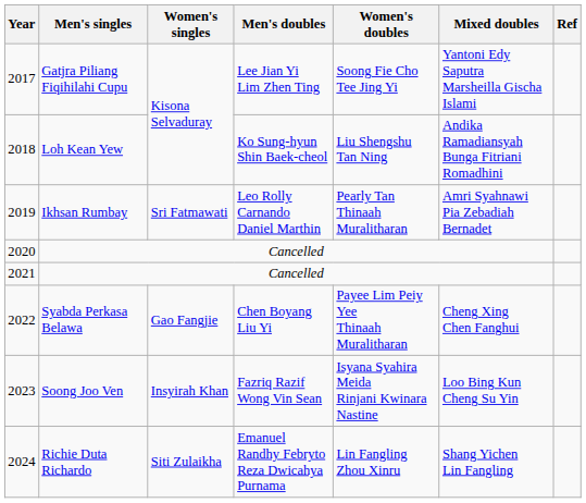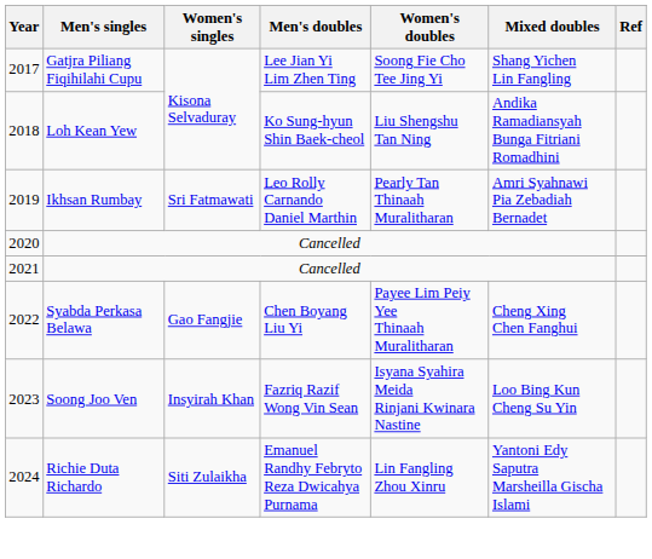 <table class=wikitable style="font-size:90%;">
 <tr>
 <th>Year</th>
 <th>Men's singles</th>
 <th>Women's singles</th>
 <th>Men's doubles</th>
 <th>Women's doubles</th>
 <th>Mixed doubles</th>
 <th>Ref</th>
 </tr>
 <tr>
 <td>2017</td>
 <td> <a href='#'>Gatjra Piliang Fiqihilahi Cupu</a></td>
 <td rowspan=2> <a href='#'>Kisona Selvaduray</a></td>
 <td> <a href='#'>Lee Jian Yi</a><br> <a href='#'>Lim Zhen Ting</a></td>
 <td> <a href='#'>Soong Fie Cho</a><br> <a href='#'>Tee Jing Yi</a></td>
-<td> <a href='#'>Yantoni Edy Saputra</a><br> <a href='#'>Marsheilla Gischa Islami</a></td>
+<td> <a href='#'>Shang Yichen</a><br> <a href='#'>Lin Fangling</a></td>
 <td></td>
 </tr>
 <tr>
 <td>2018</td>
 <td> <a href='#'>Loh Kean Yew</a></td>
 <td> <a href='#'>Ko Sung-hyun</a><br> <a href='#'>Shin Baek-cheol</a></td>
 <td> <a href='#'>Liu Shengshu</a><br> <a href='#'>Tan Ning</a></td>
 <td> <a href='#'>Andika Ramadiansyah</a><br> <a href='#'>Bunga Fitriani Romadhini</a></td>
 <td></td>
 </tr>
 <tr>
 <td>2019</td>
 <td> <a href='#'>Ikhsan Rumbay</a></td>
 <td> <a href='#'>Sri Fatmawati</a></td>
 <td> <a href='#'>Leo Rolly Carnando</a><br> <a href='#'>Daniel Marthin</a></td>
 <td> <a href='#'>Pearly Tan</a><br> <a href='#'>Thinaah Muralitharan</a></td>
 <td> <a href='#'>Amri Syahnawi</a><br> <a href='#'>Pia Zebadiah Bernadet</a></td>
 <td></td>
 </tr>
 <tr>
 <td>2020</td>
 <td colspan="5" align="center"><em>Cancelled</em></td>
 <td></td>
 </tr>
 <tr>
 <td>2021</td>
 <td colspan="5" align="center"><em>Cancelled</em></td>
 <td></td>
 </tr>
 <tr>
 <td>2022</td>
 <td> <a href='#'>Syabda Perkasa Belawa</a></td>
 <td> <a href='#'>Gao Fangjie</a></td>
 <td> <a href='#'>Chen Boyang</a><br> <a href='#'>Liu Yi</a></td>
 <td> <a href='#'>Payee Lim Peiy Yee</a><br> <a href='#'>Thinaah Muralitharan</a></td>
 <td> <a href='#'>Cheng Xing</a><br> <a href='#'>Chen Fanghui</a></td>
 <td></td>
 </tr>
 <tr>
 <td>2023</td>
 <td> <a href='#'>Soong Joo Ven</a></td>
 <td> <a href='#'>Insyirah Khan</a></td>
 <td> <a href='#'>Fazriq Razif</a><br> <a href='#'>Wong Vin Sean</a></td>
 <td> <a href='#'>Isyana Syahira Meida</a><br> <a href='#'>Rinjani Kwinara Nastine</a></td>
 <td> <a href='#'>Loo Bing Kun</a><br> <a href='#'>Cheng Su Yin</a></td>
 <td></td>
 </tr>
 <tr>
 <td>2024</td>
 <td> <a href='#'>Richie Duta Richardo</a></td>
 <td> <a href='#'>Siti Zulaikha</a></td>
 <td> <a href='#'>Emanuel Randhy Febryto</a><br> <a href='#'>Reza Dwicahya Purnama</a></td>
 <td> <a href='#'>Lin Fangling</a><br> <a href='#'>Zhou Xinru</a></td>
-<td> <a href='#'>Shang Yichen</a><br> <a href='#'>Lin Fangling</a></td>
+<td> <a href='#'>Yantoni Edy Saputra</a><br> <a href='#'>Marsheilla Gischa Islami</a></td>
 <td></td>
 </tr>
 </table>
